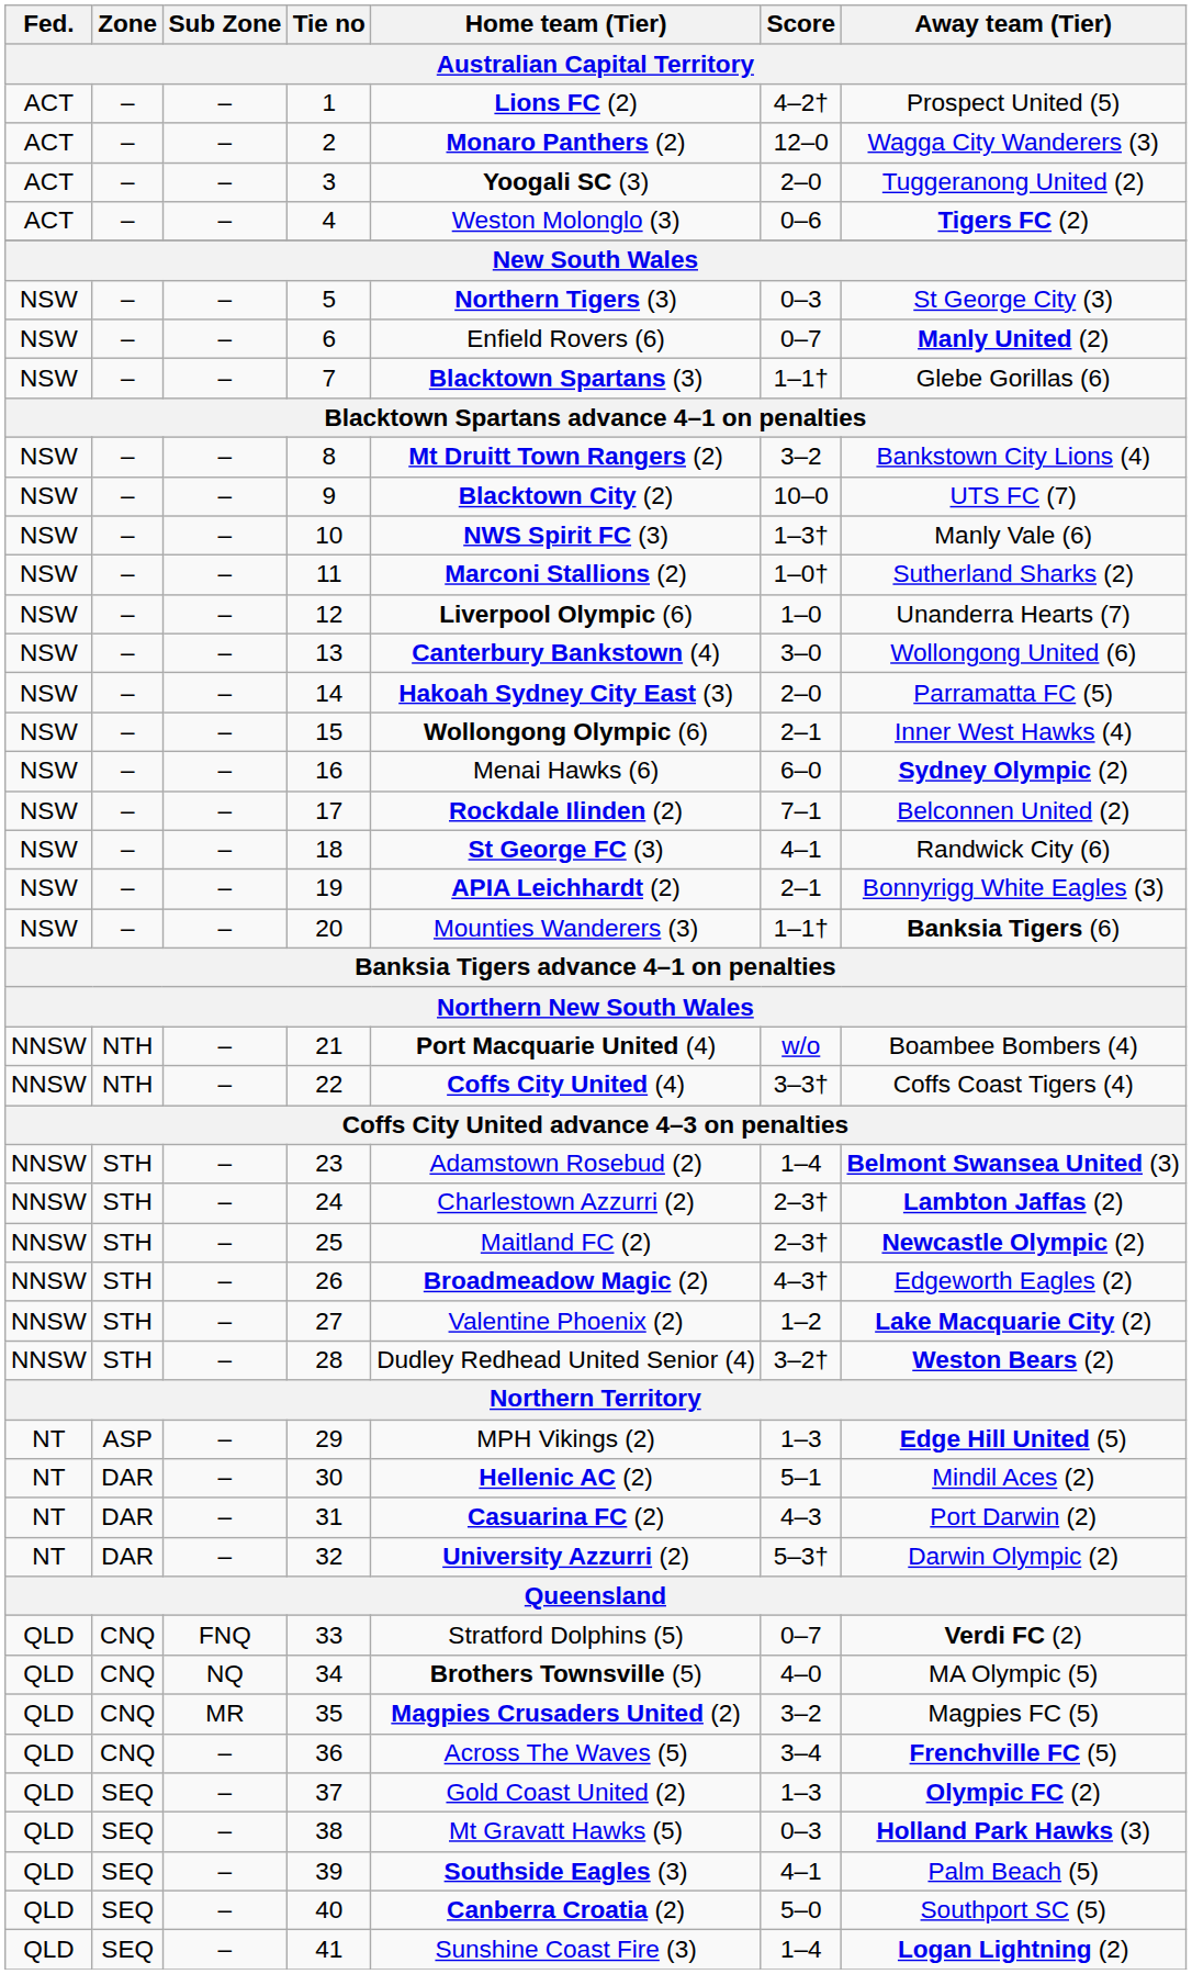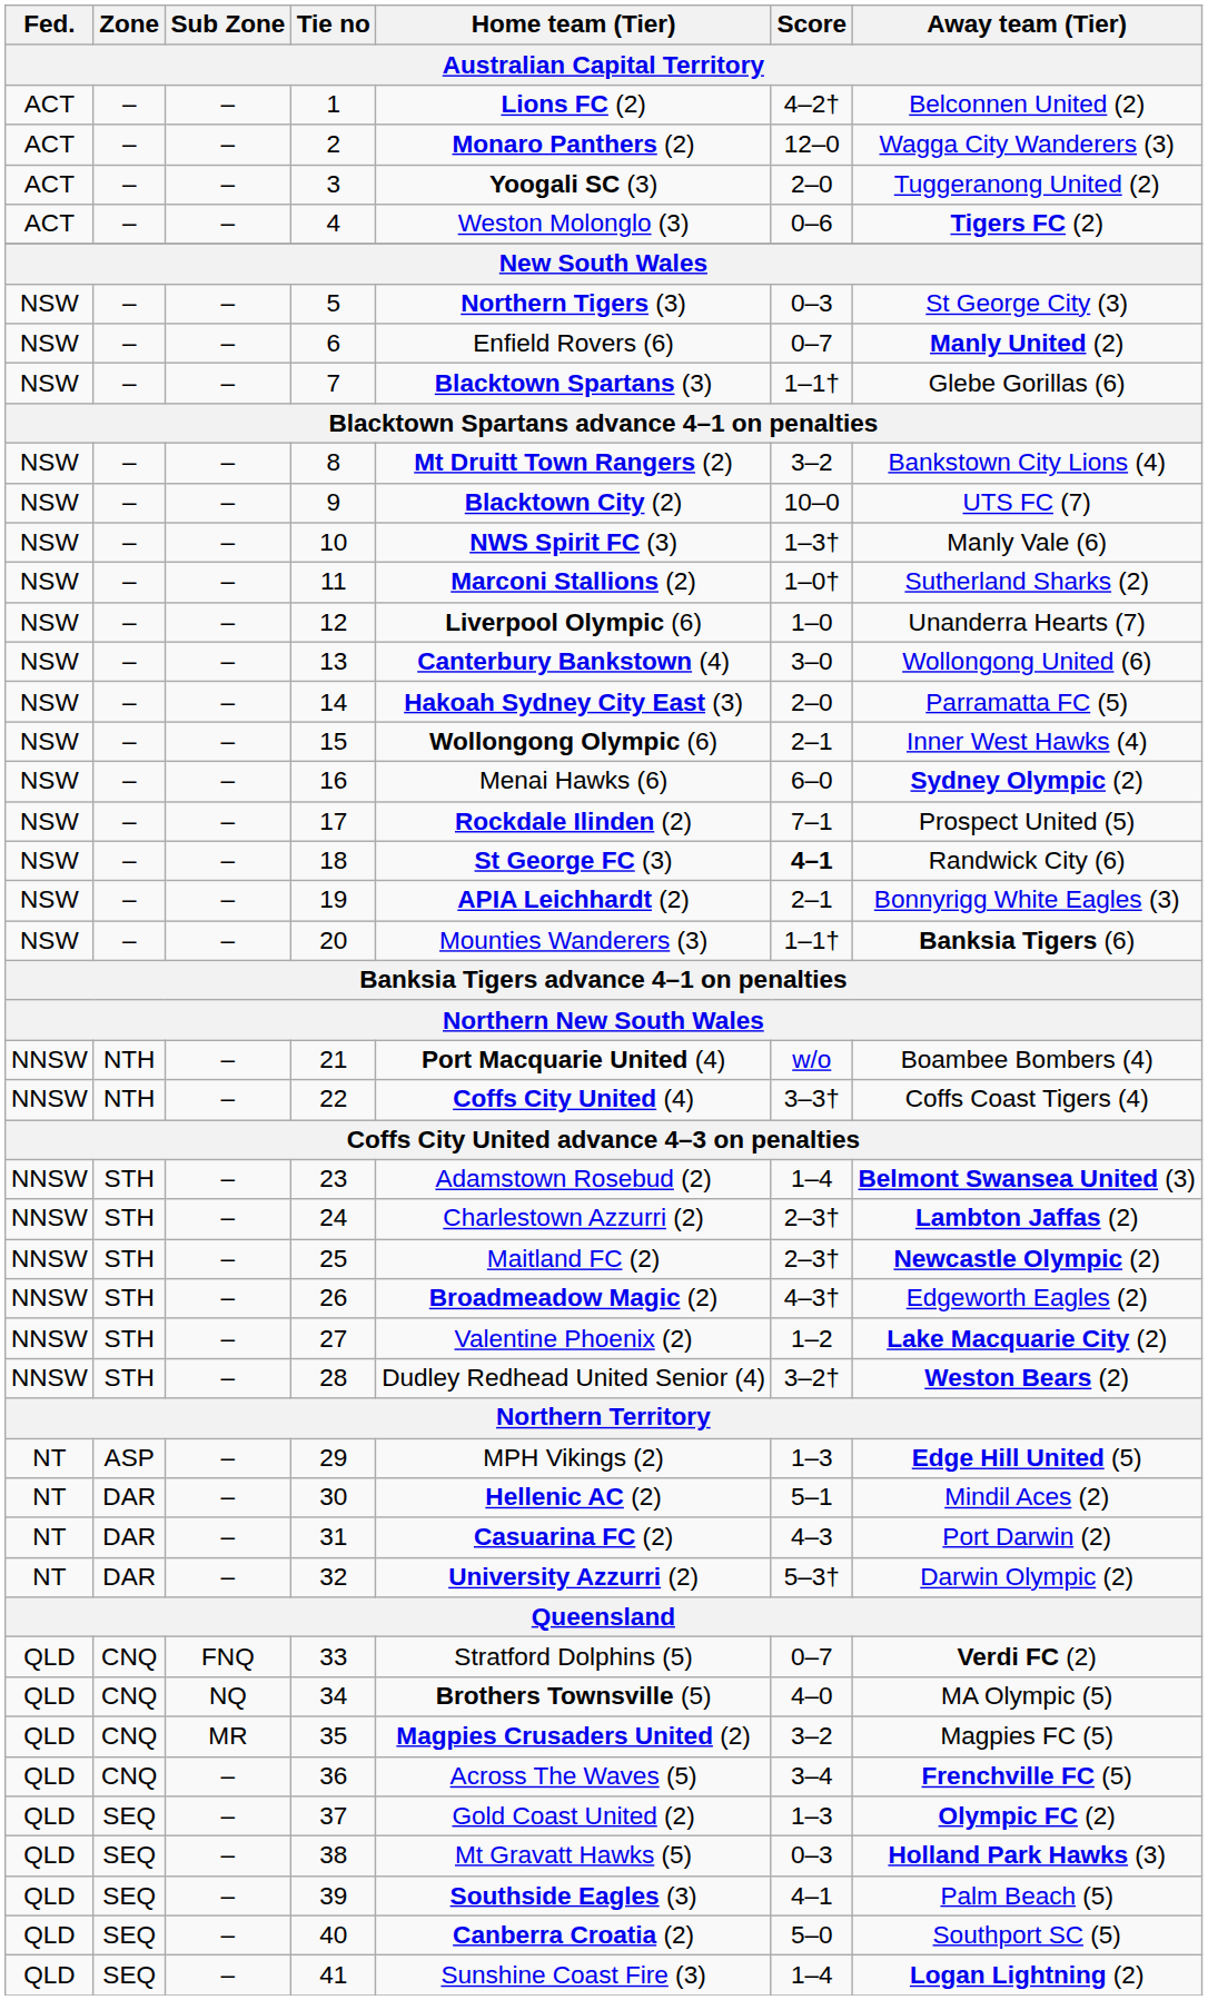 <table class="wikitable" style="text-align:center">
 <tr>
 <th>Fed.</th>
 <th>Zone</th>
 <th>Sub Zone</th>
 <th>Tie no</th>
 <th>Home team (Tier)</th>
 <th>Score</th>
 <th>Away team (Tier)</th>
 </tr>
 <tr>
 <th colspan=7><a href='#'>Australian Capital Territory</a></th>
 </tr>
 <tr>
 <td>ACT</td>
 <td>–</td>
 <td>–</td>
 <td>1</td>
 <td><strong><a href='#'>Lions FC</a></strong> (2)</td>
 <td>4–2†</td>
-<td>Prospect United (5)</td>
+<td><a href='#'>Belconnen United</a> (2)</td>
 </tr>
 <tr>
 <td>ACT</td>
 <td>–</td>
 <td>–</td>
 <td>2</td>
 <td><strong><a href='#'>Monaro Panthers</a></strong> (2)</td>
 <td>12–0</td>
 <td><a href='#'>Wagga City Wanderers</a> (3)</td>
 </tr>
 <tr>
 <td>ACT</td>
 <td>–</td>
 <td>–</td>
 <td>3</td>
 <td><strong>Yoogali SC</strong> (3)</td>
 <td>2–0</td>
 <td><a href='#'>Tuggeranong United</a> (2)</td>
 </tr>
 <tr>
 <td>ACT</td>
 <td>–</td>
 <td>–</td>
 <td>4</td>
 <td><a href='#'>Weston Molonglo</a> (3)</td>
 <td>0–6</td>
 <td><strong><a href='#'>Tigers FC</a></strong> (2)</td>
 </tr>
 <tr>
 </tr>
 <tr>
 <th colspan=7><a href='#'>New South Wales</a></th>
 </tr>
 <tr>
 <td>NSW</td>
 <td>–</td>
 <td>–</td>
 <td>5</td>
 <td><strong><a href='#'>Northern Tigers</a></strong> (3)</td>
 <td>0–3</td>
 <td><a href='#'>St George City</a> (3)</td>
 </tr>
 <tr>
 <td>NSW</td>
 <td>–</td>
 <td>–</td>
 <td>6</td>
 <td>Enfield Rovers (6)</td>
 <td>0–7</td>
 <td><strong><a href='#'>Manly United</a></strong> (2)</td>
 </tr>
 <tr>
 <td>NSW</td>
 <td>–</td>
 <td>–</td>
 <td>7</td>
 <td><strong><a href='#'>Blacktown Spartans</a></strong> (3)</td>
 <td>1–1†</td>
 <td>Glebe Gorillas (6)</td>
 </tr>
 <tr>
 <th colspan=7>Blacktown Spartans advance 4–1 on penalties</th>
 </tr>
 <tr>
 <td>NSW</td>
 <td>–</td>
 <td>–</td>
 <td>8</td>
 <td><strong><a href='#'>Mt Druitt Town Rangers</a></strong> (2)</td>
 <td>3–2</td>
 <td><a href='#'>Bankstown City Lions</a> (4)</td>
 </tr>
 <tr>
 <td>NSW</td>
 <td>–</td>
 <td>–</td>
 <td>9</td>
 <td><strong><a href='#'>Blacktown City</a></strong> (2)</td>
 <td>10–0</td>
 <td><a href='#'>UTS FC</a> (7)</td>
 </tr>
 <tr>
 <td>NSW</td>
 <td>–</td>
 <td>–</td>
 <td>10</td>
 <td><strong><a href='#'>NWS Spirit FC</a></strong> (3)</td>
 <td>1–3†</td>
 <td>Manly Vale (6)</td>
 </tr>
 <tr>
 <td>NSW</td>
 <td>–</td>
 <td>–</td>
 <td>11</td>
 <td><strong><a href='#'>Marconi Stallions</a></strong> (2)</td>
 <td>1–0†</td>
 <td><a href='#'>Sutherland Sharks</a> (2)</td>
 </tr>
 <tr>
 <td>NSW</td>
 <td>–</td>
 <td>–</td>
 <td>12</td>
 <td><strong>Liverpool Olympic</strong> (6)</td>
 <td>1–0</td>
 <td>Unanderra Hearts (7)</td>
 </tr>
 <tr>
 <td>NSW</td>
 <td>–</td>
 <td>–</td>
 <td>13</td>
 <td><strong><a href='#'>Canterbury Bankstown</a></strong> (4)</td>
 <td>3–0</td>
 <td><a href='#'>Wollongong United</a> (6)</td>
 </tr>
 <tr>
 <td>NSW</td>
 <td>–</td>
 <td>–</td>
 <td>14</td>
 <td><strong><a href='#'>Hakoah Sydney City East</a></strong> (3)</td>
 <td>2–0</td>
 <td><a href='#'>Parramatta FC</a> (5)</td>
 </tr>
 <tr>
 <td>NSW</td>
 <td>–</td>
 <td>–</td>
 <td>15</td>
 <td><strong>Wollongong Olympic</strong> (6)</td>
 <td>2–1</td>
 <td><a href='#'>Inner West Hawks</a> (4)</td>
 </tr>
 <tr>
 <td>NSW</td>
 <td>–</td>
 <td>–</td>
 <td>16</td>
 <td>Menai Hawks (6)</td>
 <td>6–0</td>
 <td><strong><a href='#'>Sydney Olympic</a></strong> (2)</td>
 </tr>
 <tr>
 <td>NSW</td>
 <td>–</td>
 <td>–</td>
 <td>17</td>
 <td><strong><a href='#'>Rockdale Ilinden</a></strong> (2)</td>
 <td>7–1</td>
-<td><a href='#'>Belconnen United</a> (2)</td>
+<td>Prospect United (5)</td>
 </tr>
 <tr>
 <td>NSW</td>
 <td>–</td>
 <td>–</td>
 <td>18</td>
 <td><strong><a href='#'>St George FC</a></strong> (3)</td>
-<td>4–1</td>
+<td><strong>4–1</strong></td>
 <td>Randwick City (6)</td>
 </tr>
 <tr>
 <td>NSW</td>
 <td>–</td>
 <td>–</td>
 <td>19</td>
 <td><strong><a href='#'>APIA Leichhardt</a></strong> (2)</td>
 <td>2–1</td>
 <td><a href='#'>Bonnyrigg White Eagles</a> (3)</td>
 </tr>
 <tr>
 <td>NSW</td>
 <td>–</td>
 <td>–</td>
 <td>20</td>
 <td><a href='#'>Mounties Wanderers</a> (3)</td>
 <td>1–1†</td>
 <td><strong>Banksia Tigers</strong> (6)</td>
 </tr>
 <tr>
 <th colspan=7>Banksia Tigers advance 4–1 on penalties</th>
 </tr>
 <tr>
 <th colspan=7><a href='#'>Northern New South Wales</a></th>
 </tr>
 <tr>
 <td>NNSW</td>
 <td>NTH</td>
 <td>–</td>
 <td>21</td>
 <td><strong>Port Macquarie United</strong> (4)</td>
 <td><a href='#'>w/o</a></td>
 <td>Boambee Bombers (4)</td>
 </tr>
 <tr>
 <td>NNSW</td>
 <td>NTH</td>
 <td>–</td>
 <td>22</td>
 <td><strong><a href='#'>Coffs City United</a></strong> (4)</td>
 <td>3–3†</td>
 <td>Coffs Coast Tigers (4)</td>
 </tr>
 <tr>
 <th colspan=7>Coffs City United advance 4–3 on penalties</th>
 </tr>
 <tr>
 <td>NNSW</td>
 <td>STH</td>
 <td>–</td>
 <td>23</td>
 <td><a href='#'>Adamstown Rosebud</a> (2)</td>
 <td>1–4</td>
 <td><strong><a href='#'>Belmont Swansea United</a></strong> (3)</td>
 </tr>
 <tr>
 <td>NNSW</td>
 <td>STH</td>
 <td>–</td>
 <td>24</td>
 <td><a href='#'>Charlestown Azzurri</a> (2)</td>
 <td>2–3†</td>
 <td><strong><a href='#'>Lambton Jaffas</a></strong> (2)</td>
 </tr>
 <tr>
 <td>NNSW</td>
 <td>STH</td>
 <td>–</td>
 <td>25</td>
 <td><a href='#'>Maitland FC</a> (2)</td>
 <td>2–3†</td>
 <td><strong><a href='#'>Newcastle Olympic</a></strong> (2)</td>
 </tr>
 <tr>
 <td>NNSW</td>
 <td>STH</td>
 <td>–</td>
 <td>26</td>
 <td><strong><a href='#'>Broadmeadow Magic</a></strong> (2)</td>
 <td>4–3†</td>
 <td><a href='#'>Edgeworth Eagles</a> (2)</td>
 </tr>
 <tr>
 <td>NNSW</td>
 <td>STH</td>
 <td>–</td>
 <td>27</td>
 <td><a href='#'>Valentine Phoenix</a> (2)</td>
 <td>1–2</td>
 <td><strong><a href='#'>Lake Macquarie City</a></strong> (2)</td>
 </tr>
 <tr>
 <td>NNSW</td>
 <td>STH</td>
 <td>–</td>
 <td>28</td>
 <td>Dudley Redhead United Senior (4)</td>
 <td>3–2†</td>
 <td><strong><a href='#'>Weston Bears</a></strong> (2)</td>
 </tr>
 <tr>
 <th colspan=7><a href='#'>Northern Territory</a></th>
 </tr>
 <tr>
 <td>NT</td>
 <td>ASP</td>
 <td>–</td>
 <td>29</td>
 <td>MPH Vikings (2)</td>
 <td>1–3</td>
 <td><strong><a href='#'>Edge Hill United</a></strong> (5)</td>
 </tr>
 <tr>
 <td>NT</td>
 <td>DAR</td>
 <td>–</td>
 <td>30</td>
 <td><strong><a href='#'>Hellenic AC</a></strong> (2)</td>
 <td>5–1</td>
 <td><a href='#'>Mindil Aces</a> (2)</td>
 </tr>
 <tr>
 <td>NT</td>
 <td>DAR</td>
 <td>–</td>
 <td>31</td>
 <td><strong><a href='#'>Casuarina FC</a></strong> (2)</td>
 <td>4–3</td>
 <td><a href='#'>Port Darwin</a> (2)</td>
 </tr>
 <tr>
 <td>NT</td>
 <td>DAR</td>
 <td>–</td>
 <td>32</td>
 <td><strong><a href='#'>University Azzurri</a></strong> (2)</td>
 <td>5–3†</td>
 <td><a href='#'>Darwin Olympic</a> (2)</td>
 </tr>
 <tr>
 <th colspan=7><a href='#'>Queensland</a></th>
 </tr>
 <tr>
 <td>QLD</td>
 <td>CNQ</td>
 <td>FNQ</td>
 <td>33</td>
 <td>Stratford Dolphins (5)</td>
 <td>0–7</td>
 <td><strong>Verdi FC</strong> (2)</td>
 </tr>
 <tr>
 <td>QLD</td>
 <td>CNQ</td>
 <td>NQ</td>
 <td>34</td>
 <td><strong>Brothers Townsville</strong> (5)</td>
 <td>4–0</td>
 <td>MA Olympic (5)</td>
 </tr>
 <tr>
 <td>QLD</td>
 <td>CNQ</td>
 <td>MR</td>
 <td>35</td>
 <td><strong><a href='#'>Magpies Crusaders United</a></strong> (2)</td>
 <td>3–2</td>
 <td>Magpies FC (5)</td>
 </tr>
 <tr>
 <td>QLD</td>
 <td>CNQ</td>
 <td>–</td>
 <td>36</td>
 <td><a href='#'>Across The Waves</a> (5)</td>
 <td>3–4</td>
 <td><strong><a href='#'>Frenchville FC</a></strong> (5)</td>
 </tr>
 <tr>
 <td>QLD</td>
 <td>SEQ</td>
 <td>–</td>
 <td>37</td>
 <td><a href='#'>Gold Coast United</a> (2)</td>
 <td>1–3</td>
 <td><strong><a href='#'>Olympic FC</a></strong> (2)</td>
 </tr>
 <tr>
 <td>QLD</td>
 <td>SEQ</td>
 <td>–</td>
 <td>38</td>
 <td><a href='#'>Mt Gravatt Hawks</a> (5)</td>
 <td>0–3</td>
 <td><strong><a href='#'>Holland Park Hawks</a></strong> (3)</td>
 </tr>
 <tr>
 <td>QLD</td>
 <td>SEQ</td>
 <td>–</td>
 <td>39</td>
 <td><strong><a href='#'>Southside Eagles</a></strong> (3)</td>
 <td>4–1</td>
 <td><a href='#'>Palm Beach</a> (5)</td>
 </tr>
 <tr>
 <td>QLD</td>
 <td>SEQ</td>
 <td>–</td>
 <td>40</td>
 <td><strong><a href='#'>Canberra Croatia</a></strong> (2)</td>
 <td>5–0</td>
 <td><a href='#'>Southport SC</a> (5)</td>
 </tr>
 <tr>
 <td>QLD</td>
 <td>SEQ</td>
 <td>–</td>
 <td>41</td>
 <td><a href='#'>Sunshine Coast Fire</a> (3)</td>
 <td>1–4</td>
 <td><strong><a href='#'>Logan Lightning</a></strong> (2)</td>
 </tr>
 </table>
